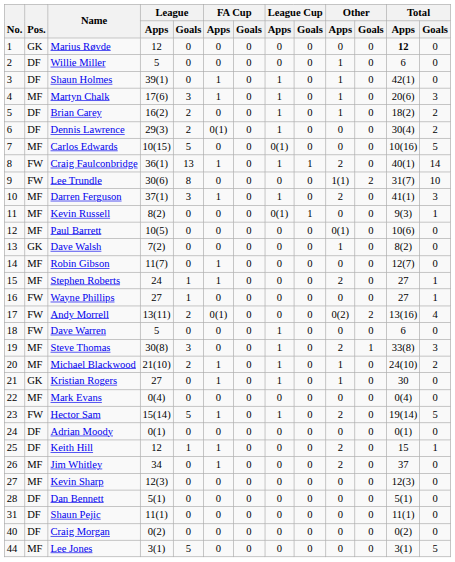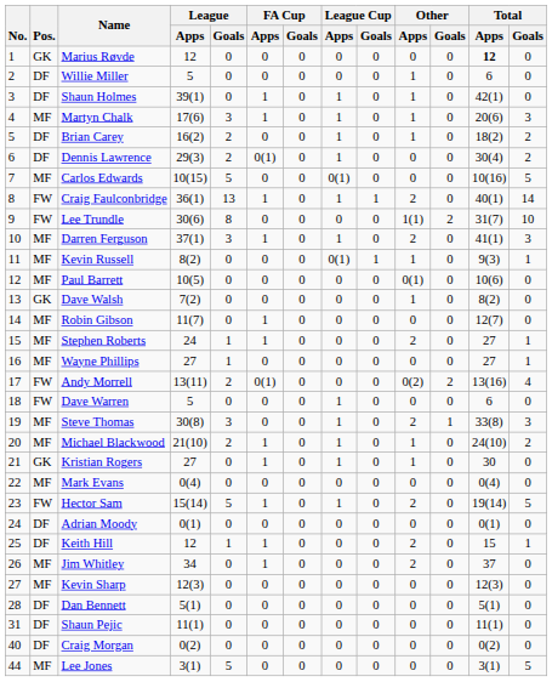 <table class="wikitable" style="text-align:center">
 <tr>
 <th rowspan="2" valign="bottom">No.</th>
 <th rowspan="2" valign="bottom">Pos.</th>
 <th rowspan="2">Name</th>
 <th colspan="2" width="85">League</th>
 <th colspan="2" width="85">FA Cup</th>
 <th colspan="2" width="85">League Cup</th>
 <th colspan="2" width="85">Other</th>
 <th colspan="2" width="85">Total</th>
 </tr>
 <tr>
 <th>Apps</th>
 <th>Goals</th>
 <th>Apps</th>
 <th>Goals</th>
 <th>Apps</th>
 <th>Goals</th>
 <th>Apps</th>
 <th>Goals</th>
 <th>Apps</th>
 <th>Goals</th>
 </tr>
 <tr>
 <td align="left">1</td>
 <td align="left">GK</td>
 <td align="left"> <a href='#'>Marius Røvde</a></td>
 <td>12</td>
 <td>0</td>
 <td>0</td>
 <td>0</td>
 <td>0</td>
 <td>0</td>
 <td>0</td>
 <td>0</td>
 <td><strong>12</strong></td>
 <td>0</td>
 </tr>
 <tr>
 <td align="left">2</td>
 <td align="left">DF</td>
 <td align="left"> <a href='#'>Willie Miller</a></td>
 <td>5</td>
 <td>0</td>
 <td>0</td>
 <td>0</td>
 <td>0</td>
 <td>0</td>
 <td>1</td>
 <td>0</td>
 <td>6</td>
 <td>0</td>
 </tr>
 <tr>
 <td align="left">3</td>
 <td align="left">DF</td>
 <td align="left"> <a href='#'>Shaun Holmes</a></td>
 <td>39(1)</td>
 <td>0</td>
 <td>1</td>
 <td>0</td>
 <td>1</td>
 <td>0</td>
 <td>1</td>
 <td>0</td>
 <td>42(1)</td>
 <td>0</td>
 </tr>
 <tr>
 <td align="left">4</td>
 <td align="left">MF</td>
 <td align="left"> <a href='#'>Martyn Chalk</a></td>
 <td>17(6)</td>
 <td>3</td>
 <td>1</td>
 <td>0</td>
 <td>1</td>
 <td>0</td>
 <td>1</td>
 <td>0</td>
 <td>20(6)</td>
 <td>3</td>
 </tr>
 <tr>
 <td align="left">5</td>
 <td align="left">DF</td>
 <td align="left"> <a href='#'>Brian Carey</a></td>
 <td>16(2)</td>
 <td>2</td>
 <td>0</td>
 <td>0</td>
 <td>1</td>
 <td>0</td>
 <td>1</td>
 <td>0</td>
 <td>18(2)</td>
 <td>2</td>
 </tr>
 <tr>
 <td align="left">6</td>
 <td align="left">DF</td>
 <td align="left"> <a href='#'>Dennis Lawrence</a></td>
 <td>29(3)</td>
 <td>2</td>
 <td>0(1)</td>
 <td>0</td>
 <td>1</td>
 <td>0</td>
 <td>0</td>
 <td>0</td>
 <td>30(4)</td>
 <td>2</td>
 </tr>
 <tr>
 <td align="left">7</td>
 <td align="left">MF</td>
 <td align="left"> <a href='#'>Carlos Edwards</a></td>
 <td>10(15)</td>
 <td>5</td>
 <td>0</td>
 <td>0</td>
 <td>0(1)</td>
 <td>0</td>
 <td>0</td>
 <td>0</td>
 <td>10(16)</td>
 <td>5</td>
 </tr>
 <tr>
 <td align="left">8</td>
 <td align="left">FW</td>
 <td align="left"> <a href='#'>Craig Faulconbridge</a></td>
 <td>36(1)</td>
 <td>13</td>
 <td>1</td>
 <td>0</td>
 <td>1</td>
 <td>1</td>
 <td>2</td>
 <td>0</td>
 <td>40(1)</td>
 <td>14</td>
 </tr>
 <tr>
 <td align="left">9</td>
 <td align="left">FW</td>
 <td align="left"> <a href='#'>Lee Trundle</a></td>
 <td>30(6)</td>
 <td>8</td>
 <td>0</td>
 <td>0</td>
 <td>0</td>
 <td>0</td>
 <td>1(1)</td>
 <td>2</td>
 <td>31(7)</td>
 <td>10</td>
 </tr>
 <tr>
 <td align="left">10</td>
 <td align="left">MF</td>
 <td align="left"> <a href='#'>Darren Ferguson</a></td>
 <td>37(1)</td>
 <td>3</td>
 <td>1</td>
 <td>0</td>
 <td>1</td>
 <td>0</td>
 <td>2</td>
 <td>0</td>
 <td>41(1)</td>
 <td>3</td>
 </tr>
 <tr>
 <td align="left">11</td>
 <td align="left">MF</td>
 <td align="left"> <a href='#'>Kevin Russell</a></td>
 <td>8(2)</td>
 <td>0</td>
 <td>0</td>
 <td>0</td>
 <td>0(1)</td>
 <td>1</td>
-<td>0</td>
+<td>1</td>
 <td>0</td>
 <td>9(3)</td>
 <td>1</td>
 </tr>
 <tr>
 <td align="left">12</td>
 <td align="left">MF</td>
 <td align="left"> <a href='#'>Paul Barrett</a></td>
 <td>10(5)</td>
 <td>0</td>
 <td>0</td>
 <td>0</td>
 <td>0</td>
 <td>0</td>
 <td>0(1)</td>
 <td>0</td>
 <td>10(6)</td>
 <td>0</td>
 </tr>
 <tr>
 <td align="left">13</td>
 <td align="left">GK</td>
 <td align="left"> <a href='#'>Dave Walsh</a></td>
 <td>7(2)</td>
 <td>0</td>
 <td>0</td>
 <td>0</td>
 <td>0</td>
 <td>0</td>
 <td>1</td>
 <td>0</td>
 <td>8(2)</td>
 <td>0</td>
 </tr>
 <tr>
 <td align="left">14</td>
 <td align="left">MF</td>
 <td align="left"> <a href='#'>Robin Gibson</a></td>
 <td>11(7)</td>
 <td>0</td>
 <td>1</td>
 <td>0</td>
 <td>0</td>
 <td>0</td>
 <td>0</td>
 <td>0</td>
 <td>12(7)</td>
 <td>0</td>
 </tr>
 <tr>
 <td align="left">15</td>
 <td align="left">MF</td>
 <td align="left"> <a href='#'>Stephen Roberts</a></td>
 <td>24</td>
 <td>1</td>
 <td>1</td>
 <td>0</td>
 <td>0</td>
 <td>0</td>
 <td>2</td>
 <td>0</td>
 <td>27</td>
 <td>1</td>
 </tr>
 <tr>
 <td align="left">16</td>
-<td align="left">FW</td>
+<td align="left">MF</td>
 <td align="left"> <a href='#'>Wayne Phillips</a></td>
 <td>27</td>
 <td>1</td>
 <td>0</td>
 <td>0</td>
 <td>0</td>
 <td>0</td>
 <td>0</td>
 <td>0</td>
 <td>27</td>
 <td>1</td>
 </tr>
 <tr>
 <td align="left">17</td>
 <td align="left">FW</td>
 <td align="left"> <a href='#'>Andy Morrell</a></td>
 <td>13(11)</td>
 <td>2</td>
 <td>0(1)</td>
 <td>0</td>
 <td>0</td>
 <td>0</td>
 <td>0(2)</td>
 <td>2</td>
 <td>13(16)</td>
 <td>4</td>
 </tr>
 <tr>
 <td align="left">18</td>
 <td align="left">FW</td>
 <td align="left"> <a href='#'>Dave Warren</a></td>
 <td>5</td>
 <td>0</td>
 <td>0</td>
 <td>0</td>
 <td>1</td>
 <td>0</td>
 <td>0</td>
 <td>0</td>
 <td>6</td>
 <td>0</td>
 </tr>
 <tr>
 <td align="left">19</td>
 <td align="left">MF</td>
 <td align="left"> <a href='#'>Steve Thomas</a></td>
 <td>30(8)</td>
 <td>3</td>
 <td>0</td>
 <td>0</td>
 <td>1</td>
 <td>0</td>
 <td>2</td>
 <td>1</td>
 <td>33(8)</td>
 <td>3</td>
 </tr>
 <tr>
 <td align="left">20</td>
 <td align="left">MF</td>
 <td align="left"> <a href='#'>Michael Blackwood</a></td>
 <td>21(10)</td>
 <td>2</td>
 <td>1</td>
 <td>0</td>
 <td>1</td>
 <td>0</td>
 <td>1</td>
 <td>0</td>
 <td>24(10)</td>
 <td>2</td>
 </tr>
 <tr>
 <td align="left">21</td>
 <td align="left">GK</td>
 <td align="left"> <a href='#'>Kristian Rogers</a></td>
 <td>27</td>
 <td>0</td>
 <td>1</td>
 <td>0</td>
 <td>1</td>
 <td>0</td>
 <td>1</td>
 <td>0</td>
 <td>30</td>
 <td>0</td>
 </tr>
 <tr>
 <td align="left">22</td>
 <td align="left">MF</td>
 <td align="left"> <a href='#'>Mark Evans</a></td>
 <td>0(4)</td>
 <td>0</td>
 <td>0</td>
 <td>0</td>
 <td>0</td>
 <td>0</td>
 <td>0</td>
 <td>0</td>
 <td>0(4)</td>
 <td>0</td>
 </tr>
 <tr>
 <td align="left">23</td>
 <td align="left">FW</td>
 <td align="left"> <a href='#'>Hector Sam</a></td>
 <td>15(14)</td>
 <td>5</td>
 <td>1</td>
 <td>0</td>
 <td>1</td>
 <td>0</td>
 <td>2</td>
 <td>0</td>
 <td>19(14)</td>
 <td>5</td>
 </tr>
 <tr>
 <td align="left">24</td>
 <td align="left">DF</td>
 <td align="left"> <a href='#'>Adrian Moody</a></td>
 <td>0(1)</td>
 <td>0</td>
 <td>0</td>
 <td>0</td>
 <td>0</td>
 <td>0</td>
 <td>0</td>
 <td>0</td>
 <td>0(1)</td>
 <td>0</td>
 </tr>
 <tr>
 <td align="left">25</td>
 <td align="left">DF</td>
 <td align="left"> <a href='#'>Keith Hill</a></td>
 <td>12</td>
 <td>1</td>
 <td>1</td>
 <td>0</td>
 <td>0</td>
 <td>0</td>
 <td>2</td>
 <td>0</td>
 <td>15</td>
 <td>1</td>
 </tr>
 <tr>
 <td align="left">26</td>
 <td align="left">MF</td>
 <td align="left"> <a href='#'>Jim Whitley</a></td>
 <td>34</td>
 <td>0</td>
 <td>1</td>
 <td>0</td>
 <td>0</td>
 <td>0</td>
 <td>2</td>
 <td>0</td>
 <td>37</td>
 <td>0</td>
 </tr>
 <tr>
 <td align="left">27</td>
 <td align="left">MF</td>
 <td align="left"> <a href='#'>Kevin Sharp</a></td>
 <td>12(3)</td>
 <td>0</td>
 <td>0</td>
 <td>0</td>
 <td>0</td>
 <td>0</td>
 <td>0</td>
 <td>0</td>
 <td>12(3)</td>
 <td>0</td>
 </tr>
 <tr>
 <td align="left">28</td>
 <td align="left">DF</td>
 <td align="left"> <a href='#'>Dan Bennett</a></td>
 <td>5(1)</td>
 <td>0</td>
 <td>0</td>
 <td>0</td>
 <td>0</td>
 <td>0</td>
 <td>0</td>
 <td>0</td>
 <td>5(1)</td>
 <td>0</td>
 </tr>
 <tr>
 <td align="left">31</td>
 <td align="left">DF</td>
 <td align="left"> <a href='#'>Shaun Pejic</a></td>
 <td>11(1)</td>
 <td>0</td>
 <td>0</td>
 <td>0</td>
 <td>0</td>
 <td>0</td>
 <td>0</td>
 <td>0</td>
 <td>11(1)</td>
 <td>0</td>
 </tr>
 <tr>
 <td align="left">40</td>
 <td align="left">DF</td>
 <td align="left"> <a href='#'>Craig Morgan</a></td>
 <td>0(2)</td>
 <td>0</td>
 <td>0</td>
 <td>0</td>
 <td>0</td>
 <td>0</td>
 <td>0</td>
 <td>0</td>
 <td>0(2)</td>
 <td>0</td>
 </tr>
 <tr>
 <td align="left">44</td>
 <td align="left">MF</td>
 <td align="left"> <a href='#'>Lee Jones</a></td>
 <td>3(1)</td>
 <td>5</td>
 <td>0</td>
 <td>0</td>
 <td>0</td>
 <td>0</td>
 <td>0</td>
 <td>0</td>
 <td>3(1)</td>
 <td>5</td>
 </tr>
 </table>
